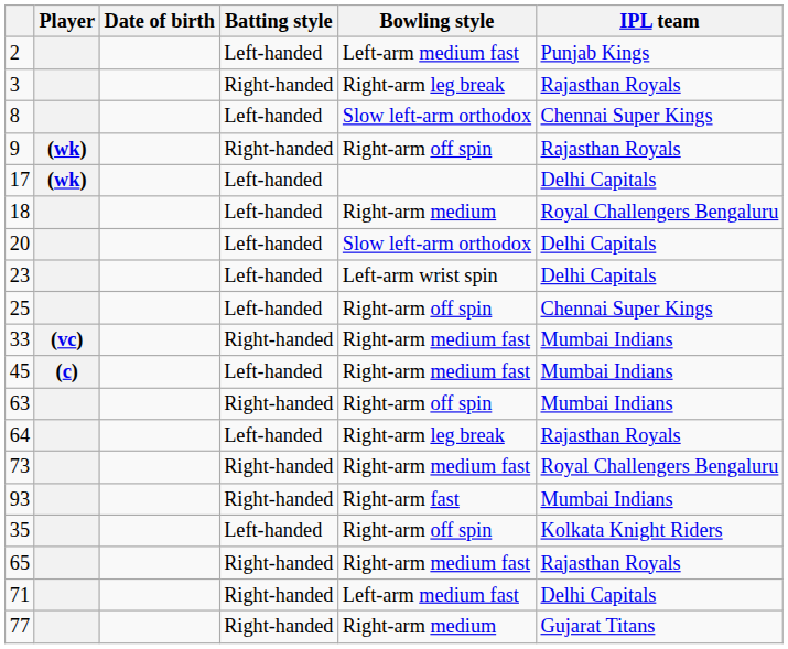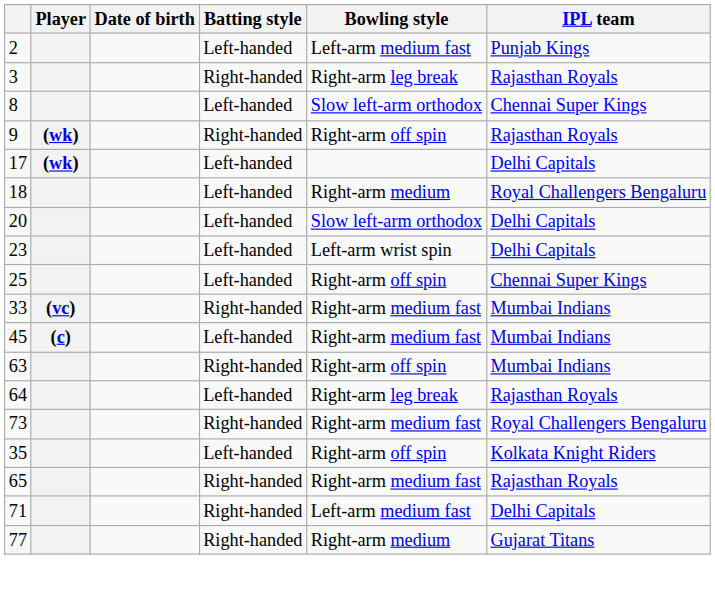 <table class="wikitable sortable plainrowheaders">
 <tr>
 <th scope=col></th>
 <th scope=col>Player</th>
 <th scope=col>Date of birth</th>
 <th scope=col>Batting style</th>
 <th scope=col>Bowling style</th>
 <th scope=col><a href='#'>IPL</a> team</th>
 </tr>
 <tr>
 <td>2</td>
 <th scope=row></th>
 <td></td>
 <td>Left-handed</td>
 <td>Left-arm <a href='#'>medium fast</a></td>
 <td><a href='#'>Punjab Kings</a></td>
 </tr>
 <tr>
 <td>3</td>
 <th scope=row></th>
 <td></td>
 <td>Right-handed</td>
 <td>Right-arm <a href='#'>leg break</a></td>
 <td><a href='#'>Rajasthan Royals</a></td>
 </tr>
 <tr>
 <td>8</td>
 <th scope=row></th>
 <td></td>
 <td>Left-handed</td>
 <td><a href='#'>Slow left-arm orthodox</a></td>
 <td><a href='#'>Chennai Super Kings</a></td>
 </tr>
 <tr>
 <td>9</td>
 <th scope=row> (<a href='#'>wk</a>)</th>
 <td></td>
 <td>Right-handed</td>
 <td>Right-arm <a href='#'>off spin</a></td>
 <td><a href='#'>Rajasthan Royals</a></td>
 </tr>
 <tr>
 <td>17</td>
 <th scope=row> (<a href='#'>wk</a>)</th>
 <td></td>
 <td>Left-handed</td>
 <td></td>
 <td><a href='#'>Delhi Capitals</a></td>
 </tr>
 <tr>
 <td>18</td>
 <th scope=row></th>
 <td></td>
 <td>Left-handed</td>
 <td>Right-arm <a href='#'>medium</a></td>
 <td><a href='#'>Royal Challengers Bengaluru</a></td>
 </tr>
 <tr>
 <td>20</td>
 <th scope=row></th>
 <td></td>
 <td>Left-handed</td>
 <td><a href='#'>Slow left-arm orthodox</a></td>
 <td><a href='#'>Delhi Capitals</a></td>
 </tr>
 <tr>
 <td>23</td>
 <th scope=row></th>
 <td></td>
 <td>Left-handed</td>
 <td>Left-arm wrist spin</td>
 <td><a href='#'>Delhi Capitals</a></td>
 </tr>
 <tr>
 <td>25</td>
 <th scope=row></th>
 <td></td>
 <td>Left-handed</td>
 <td>Right-arm <a href='#'>off spin</a></td>
 <td><a href='#'>Chennai Super Kings</a></td>
 </tr>
 <tr>
 <td>33</td>
 <th scope=row> (<a href='#'>vc</a>)</th>
 <td></td>
 <td>Right-handed</td>
 <td>Right-arm <a href='#'>medium fast</a></td>
 <td><a href='#'>Mumbai Indians</a></td>
 </tr>
 <tr>
 <td>45</td>
 <th scope=row> (<a href='#'>c</a>)</th>
 <td></td>
 <td>Left-handed</td>
 <td>Right-arm <a href='#'>medium fast</a></td>
 <td><a href='#'>Mumbai Indians</a></td>
 </tr>
 <tr>
 <td>63</td>
 <th scope=row></th>
 <td></td>
 <td>Right-handed</td>
 <td>Right-arm <a href='#'>off spin</a></td>
 <td><a href='#'>Mumbai Indians</a></td>
 </tr>
 <tr>
 <td>64</td>
 <th scope=row></th>
 <td></td>
 <td>Left-handed</td>
 <td>Right-arm <a href='#'>leg break</a></td>
 <td><a href='#'>Rajasthan Royals</a></td>
 </tr>
 <tr>
 <td>73</td>
 <th scope=row></th>
 <td></td>
 <td>Right-handed</td>
 <td>Right-arm <a href='#'>medium fast</a></td>
 <td><a href='#'>Royal Challengers Bengaluru</a></td>
 </tr>
 <tr>
-<td>93</td>
-<th scope=row></th>
-<td></td>
-<td>Right-handed</td>
-<td>Right-arm <a href='#'>fast</a></td>
-<td><a href='#'>Mumbai Indians</a></td>
-</tr>
-<tr>
 <td>35</td>
 <th scope=row></th>
 <td></td>
 <td>Left-handed</td>
 <td>Right-arm <a href='#'>off spin</a></td>
 <td><a href='#'>Kolkata Knight Riders</a></td>
 </tr>
 <tr>
 <td>65</td>
 <th scope=row></th>
 <td></td>
 <td>Right-handed</td>
 <td>Right-arm <a href='#'>medium fast</a></td>
 <td><a href='#'>Rajasthan Royals</a></td>
 </tr>
 <tr>
 <td>71</td>
 <th scope=row></th>
 <td></td>
 <td>Right-handed</td>
 <td>Left-arm <a href='#'>medium fast</a></td>
 <td><a href='#'>Delhi Capitals</a></td>
 </tr>
 <tr>
 <td>77</td>
 <th scope=row></th>
 <td></td>
 <td>Right-handed</td>
 <td>Right-arm <a href='#'>medium</a></td>
 <td><a href='#'>Gujarat Titans</a></td>
 </tr>
 </table>
